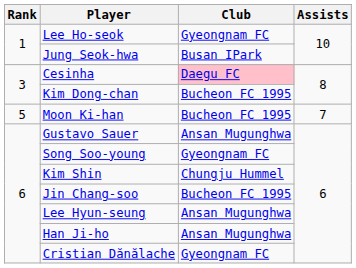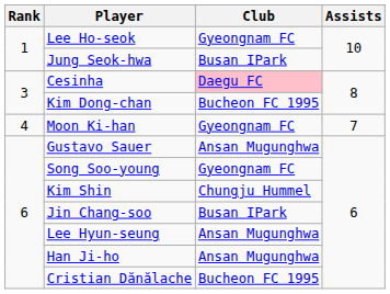 <table class=wikitable>
 <tr>
 <th>Rank</th>
 <th>Player</th>
 <th>Club</th>
 <th>Assists</th>
 </tr>
 <tr>
 <td align=center rowspan=2>1</td>
 <td> <a href='#'>Lee Ho-seok</a></td>
 <td><a href='#'>Gyeongnam FC</a></td>
 <td align=center rowspan=2>10</td>
 </tr>
 <tr>
 <td> <a href='#'>Jung Seok-hwa</a></td>
 <td><a href='#'>Busan IPark</a></td>
 </tr>
 <tr>
 <td align=center rowspan=2>3</td>
 <td> <a href='#'>Cesinha</a></td>
 <td style="background: pink;"><a href='#'>Daegu FC</a></td>
 <td align=center rowspan=2>8</td>
 </tr>
 <tr>
 <td> <a href='#'>Kim Dong-chan</a></td>
 <td><a href='#'>Bucheon FC 1995</a></td>
 </tr>
 <tr>
-<td align=center>5</td>
+<td align=center>4</td>
 <td> <a href='#'>Moon Ki-han</a></td>
-<td><a href='#'>Bucheon FC 1995</a></td>
+<td><a href='#'>Gyeongnam FC</a></td>
 <td align=center>7</td>
 </tr>
 <tr>
 <td align=center rowspan=7>6</td>
 <td> <a href='#'>Gustavo Sauer</a></td>
 <td><a href='#'>Ansan Mugunghwa</a></td>
 <td align=center rowspan=7>6</td>
 </tr>
 <tr>
 <td> <a href='#'>Song Soo-young</a></td>
 <td><a href='#'>Gyeongnam FC</a></td>
 </tr>
 <tr>
 <td> <a href='#'>Kim Shin</a></td>
 <td><a href='#'>Chungju Hummel</a></td>
 </tr>
 <tr>
 <td> <a href='#'>Jin Chang-soo</a></td>
-<td><a href='#'>Bucheon FC 1995</a></td>
+<td><a href='#'>Busan IPark</a></td>
 </tr>
 <tr>
 <td> <a href='#'>Lee Hyun-seung</a></td>
 <td><a href='#'>Ansan Mugunghwa</a></td>
 </tr>
 <tr>
 <td> <a href='#'>Han Ji-ho</a></td>
 <td><a href='#'>Ansan Mugunghwa</a></td>
 </tr>
 <tr>
 <td> <a href='#'>Cristian Dănălache</a></td>
-<td><a href='#'>Gyeongnam FC</a></td>
+<td><a href='#'>Bucheon FC 1995</a></td>
 </tr>
 </table>
